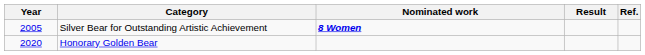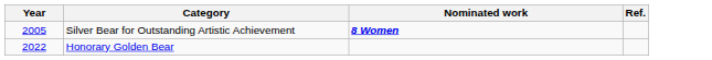 <table class=wikitable>
 <tr>
 <th scope="col" style="width:5em;">Year</th>
 <th scope="col" style="width:26em;">Category</th>
 <th scope="col" style="width:25em;">Nominated work</th>
-<th scope="col" style="width:5em;">Result</th>
 <th>Ref.</th>
 </tr>
 <tr>
 <td style="text-align:center;"><a href='#'>2005</a></td>
 <td>Silver Bear for Outstanding Artistic Achievement</td>
 <td><strong><em><a href='#'>8 Women</a></em></strong></td>
-<td></td>
 <td style="text-align:center;"></td>
 </tr>
 <tr>
-<td style="text-align:center;"><a href='#'>2020</a></td>
+<td style="text-align:center;"><a href='#'>2022</a></td>
 <td><a href='#'>Honorary Golden Bear</a></td>
-<td></td>
 <td></td>
 <td style="text-align:center;"></td>
 </tr>
 </table>
